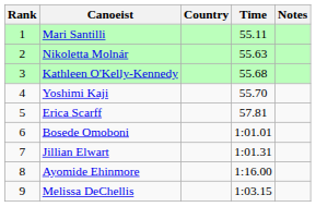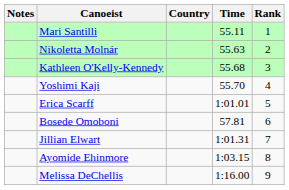 <table class="wikitable" style="text-align:center">
 <tr>
-<th>Rank</th>
+<th>Notes</th>
 <th>Canoeist</th>
 <th>Country</th>
 <th>Time</th>
-<th>Notes</th>
+<th>Rank</th>
 </tr>
 <tr bgcolor=bbffbb>
-<td>1</td>
+<td></td>
 <td align="left"><a href='#'>Mari Santilli</a></td>
 <td align="left"></td>
 <td>55.11</td>
-<td></td>
+<td>1</td>
 </tr>
 <tr bgcolor=bbffbb>
-<td>2</td>
+<td></td>
 <td align="left"><a href='#'>Nikoletta Molnár</a></td>
 <td align="left"></td>
 <td>55.63</td>
-<td></td>
+<td>2</td>
 </tr>
 <tr bgcolor=bbffbb>
-<td>3</td>
+<td></td>
 <td align="left"><a href='#'>Kathleen O'Kelly-Kennedy</a></td>
 <td align="left"></td>
 <td>55.68</td>
-<td></td>
+<td>3</td>
 </tr>
 <tr>
-<td>4</td>
+<td></td>
 <td align="left"><a href='#'>Yoshimi Kaji</a></td>
 <td align="left"></td>
 <td>55.70</td>
-<td></td>
+<td>4</td>
 </tr>
 <tr>
-<td>5</td>
+<td></td>
 <td align="left"><a href='#'>Erica Scarff</a></td>
 <td align="left"></td>
-<td>57.81</td>
-<td></td>
+<td>1:01.01</td>
+<td>5</td>
 </tr>
 <tr>
-<td>6</td>
+<td></td>
 <td align="left"><a href='#'>Bosede Omoboni</a></td>
 <td align="left"></td>
-<td>1:01.01</td>
-<td></td>
+<td>57.81</td>
+<td>6</td>
 </tr>
 <tr>
-<td>7</td>
+<td></td>
 <td align="left"><a href='#'>Jillian Elwart</a></td>
 <td align="left"></td>
 <td>1:01.31</td>
-<td></td>
+<td>7</td>
 </tr>
 <tr>
-<td>8</td>
+<td></td>
 <td align="left"><a href='#'>Ayomide Ehinmore</a></td>
 <td align="left"></td>
-<td>1:16.00</td>
-<td></td>
+<td>1:03.15</td>
+<td>8</td>
 </tr>
 <tr>
-<td>9</td>
+<td></td>
 <td align="left"><a href='#'>Melissa DeChellis</a></td>
 <td align="left"></td>
-<td>1:03.15</td>
-<td></td>
+<td>1:16.00</td>
+<td>9</td>
 </tr>
 </table>
